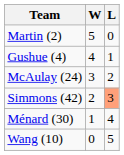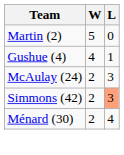 <table class="wikitable" border="1">
 <tr>
 <th>Team</th>
 <th>W</th>
 <th>L</th>
 </tr>
 <tr>
 <td> <a href='#'>Martin</a> (2)</td>
 <td>5</td>
 <td>0</td>
 </tr>
 <tr>
 <td> <a href='#'>Gushue</a> (4)</td>
 <td>4</td>
 <td>1</td>
 </tr>
 <tr>
 <td> <a href='#'>McAulay</a> (24)</td>
+<td>2</td>
 <td>3</td>
-<td>2</td>
 </tr>
 <tr>
 <td> <a href='#'>Simmons</a> (42)</td>
 <td>2</td>
 <td style="background: lightsalmon;">3</td>
 </tr>
 <tr>
 <td> <a href='#'>Ménard</a> (30)</td>
-<td>1</td>
+<td>2</td>
 <td>4</td>
 </tr>
-<tr>
-<td> <a href='#'>Wang</a> (10)</td>
-<td>0</td>
-<td>5</td>
-</tr>
 </table>
